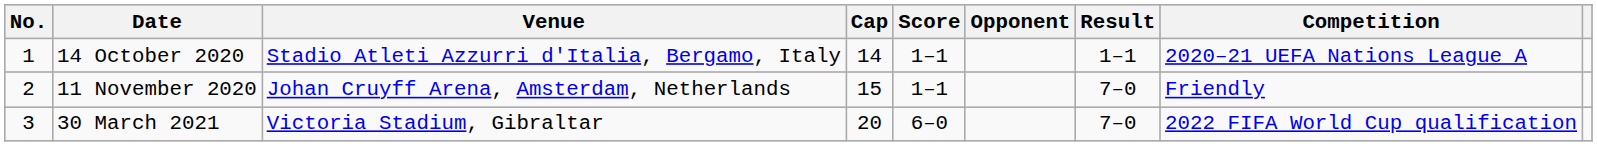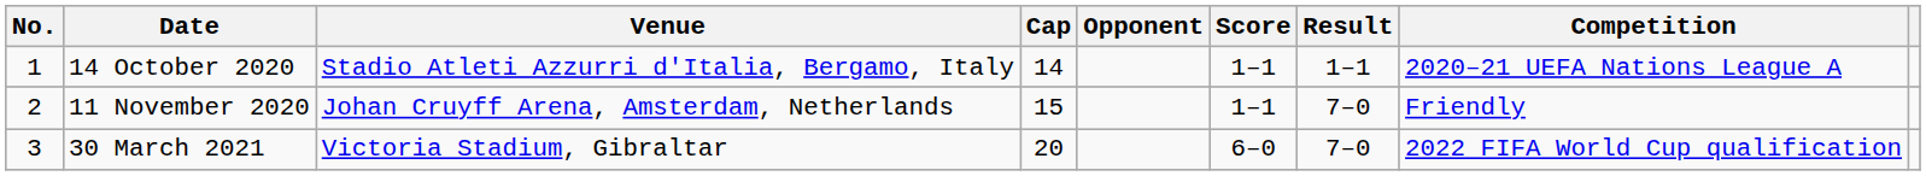 <table class="wikitable sortable">
 <tr>
 <th scope=col>No.</th>
 <th scope=col>Date</th>
 <th scope=col>Venue</th>
 <th scope=col>Cap</th>
+<th scope=col>Opponent</th>
 <th scope=col>Score</th>
-<th scope=col>Opponent</th>
 <th scope=col>Result</th>
 <th scope=col>Competition</th>
 <th !scope=col class=unsortable></th>
 </tr>
 <tr>
 <td align=center>1</td>
 <td>14 October 2020</td>
 <td><a href='#'>Stadio Atleti Azzurri d'Italia</a>, <a href='#'>Bergamo</a>, Italy</td>
 <td align=center>14</td>
+<td></td>
 <td align=center>1–1</td>
-<td></td>
 <td align=center>1–1</td>
 <td><a href='#'>2020–21 UEFA Nations League A</a></td>
 <td align=center></td>
 </tr>
 <tr>
 <td align=center>2</td>
 <td>11 November 2020</td>
 <td><a href='#'>Johan Cruyff Arena</a>, <a href='#'>Amsterdam</a>, Netherlands</td>
 <td align=center>15</td>
+<td></td>
 <td align=center>1–1</td>
-<td></td>
 <td align=center>7–0</td>
 <td><a href='#'>Friendly</a></td>
 <td align=center></td>
 </tr>
 <tr>
 <td align=center>3</td>
 <td>30 March 2021</td>
 <td><a href='#'>Victoria Stadium</a>, Gibraltar</td>
 <td align=center>20</td>
+<td></td>
 <td align=center>6–0</td>
-<td></td>
 <td align=center>7–0</td>
 <td><a href='#'>2022 FIFA World Cup qualification</a></td>
 <td align=center></td>
 </tr>
 </table>
